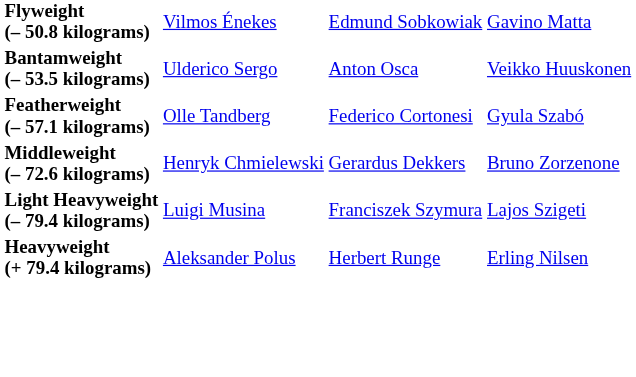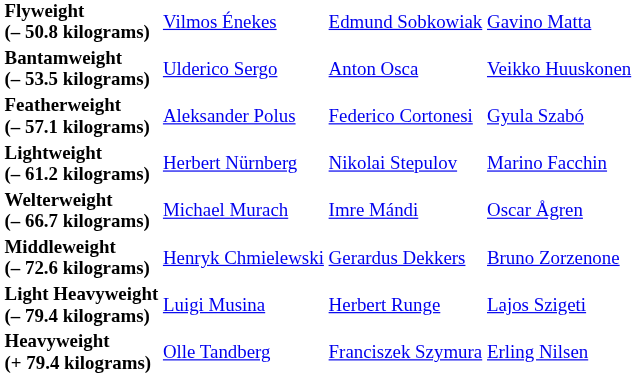 <table>
 <tr>
 <td><strong>Flyweight<br>(– 50.8 kilograms)</strong></td>
 <td> <a href='#'>Vilmos Énekes</a><br></td>
 <td> <a href='#'>Edmund Sobkowiak</a><br></td>
 <td> <a href='#'>Gavino Matta</a><br></td>
 </tr>
 <tr>
 <td><strong>Bantamweight<br>(– 53.5 kilograms)</strong></td>
 <td> <a href='#'>Ulderico Sergo</a><br></td>
 <td> <a href='#'>Anton Osca</a><br></td>
 <td> <a href='#'>Veikko Huuskonen</a><br></td>
 </tr>
 <tr>
 <td><strong>Featherweight<br>(– 57.1 kilograms)</strong></td>
-<td> <a href='#'>Olle Tandberg</a><br></td>
+<td> <a href='#'>Aleksander Polus</a><br></td>
 <td> <a href='#'>Federico Cortonesi</a><br></td>
 <td> <a href='#'>Gyula Szabó</a><br></td>
+</tr>
+<tr>
+<td><strong>Lightweight<br>(– 61.2 kilograms)</strong></td>
+<td> <a href='#'>Herbert Nürnberg</a><br></td>
+<td> <a href='#'>Nikolai Stepulov</a><br></td>
+<td> <a href='#'>Marino Facchin</a><br></td>
+</tr>
+<tr>
+<td><strong>Welterweight<br>(– 66.7 kilograms)</strong></td>
+<td> <a href='#'>Michael Murach</a><br></td>
+<td> <a href='#'>Imre Mándi</a><br></td>
+<td> <a href='#'>Oscar Ågren</a><br></td>
 </tr>
 <tr>
 <td><strong>Middleweight<br>(– 72.6 kilograms)</strong></td>
 <td> <a href='#'>Henryk Chmielewski</a><br></td>
 <td> <a href='#'>Gerardus Dekkers</a><br></td>
 <td> <a href='#'>Bruno Zorzenone</a><br></td>
 </tr>
 <tr>
 <td><strong>Light Heavyweight<br>(– 79.4 kilograms)</strong></td>
 <td> <a href='#'>Luigi Musina</a><br></td>
-<td> <a href='#'>Franciszek Szymura</a><br></td>
+<td> <a href='#'>Herbert Runge</a><br></td>
 <td> <a href='#'>Lajos Szigeti</a><br></td>
 </tr>
 <tr>
 <td><strong>Heavyweight<br>(+ 79.4 kilograms)</strong></td>
-<td> <a href='#'>Aleksander Polus</a><br></td>
-<td> <a href='#'>Herbert Runge</a><br></td>
+<td> <a href='#'>Olle Tandberg</a><br></td>
+<td> <a href='#'>Franciszek Szymura</a><br></td>
 <td> <a href='#'>Erling Nilsen</a><br></td>
 </tr>
 </table>
